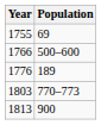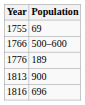 <table class="wikitable">
 <tr>
 <th>Year</th>
 <th>Population</th>
 </tr>
 <tr>
 <td>1755</td>
 <td>69</td>
 </tr>
 <tr>
 <td>1766</td>
 <td>500–600</td>
 </tr>
 <tr>
 <td>1776</td>
 <td>189</td>
 </tr>
 <tr>
-<td>1803</td>
-<td>770–773</td>
-</tr>
-<tr>
 <td>1813</td>
 <td>900</td>
 </tr>
+<tr>
+<td>1816</td>
+<td>696</td>
+</tr>
 </table>
